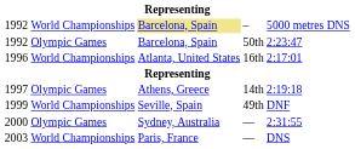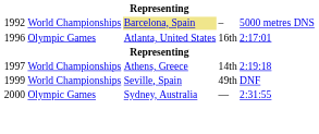 <table>
 <tr>
 <th colspan="5">Representing </th>
 </tr>
 <tr>
 <td>1992</td>
 <td><a href='#'>World Championships</a></td>
 <td style="background: khaki;"><a href='#'>Barcelona, Spain</a></td>
 <td>–</td>
 <td><a href='#'>5000 metres DNS</a></td>
 </tr>
 <tr>
-<td>1992</td>
+<td>1996</td>
 <td><a href='#'>Olympic Games</a></td>
-<td><a href='#'>Barcelona, Spain</a></td>
-<td>50th</td>
-<td><a href='#'>2:23:47</a></td>
-</tr>
-<tr>
-<td>1996</td>
-<td><a href='#'>World Championships</a></td>
 <td><a href='#'>Atlanta, United States</a></td>
 <td>16th</td>
 <td><a href='#'>2:17:01</a></td>
 </tr>
 <tr>
 <th colspan="5">Representing </th>
 </tr>
 <tr>
 <td>1997</td>
-<td><a href='#'>Olympic Games</a></td>
+<td><a href='#'>World Championships</a></td>
 <td><a href='#'>Athens, Greece</a></td>
 <td>14th</td>
 <td><a href='#'>2:19:18</a></td>
 </tr>
 <tr>
 <td>1999</td>
 <td><a href='#'>World Championships</a></td>
 <td><a href='#'>Seville, Spain</a></td>
 <td>49th</td>
 <td><a href='#'>DNF</a></td>
 </tr>
 <tr>
 <td>2000</td>
 <td><a href='#'>Olympic Games</a></td>
 <td><a href='#'>Sydney, Australia</a></td>
 <td>—</td>
 <td><a href='#'>2:31:55</a></td>
 </tr>
-<tr>
-<td>2003</td>
-<td><a href='#'>World Championships</a></td>
-<td><a href='#'>Paris, France</a></td>
-<td>—</td>
-<td><a href='#'>DNS</a></td>
-</tr>
 </table>
